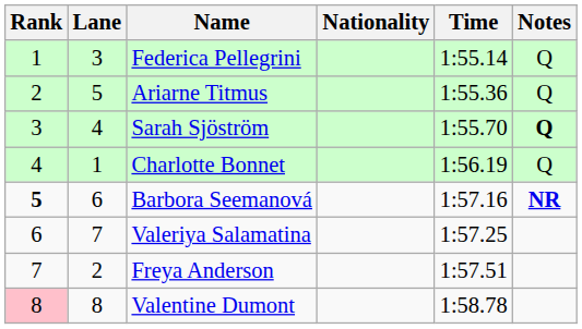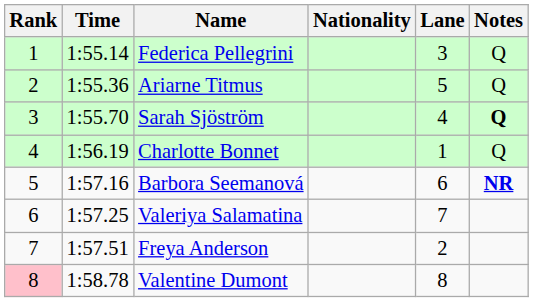 <table class="wikitable sortable" style="text-align:center">
 <tr>
 <th>Rank</th>
-<th>Lane</th>
+<th>Time</th>
 <th>Name</th>
 <th>Nationality</th>
-<th>Time</th>
+<th>Lane</th>
 <th>Notes</th>
 </tr>
 <tr bgcolor=ccffcc>
 <td>1</td>
-<td>3</td>
+<td>1:55.14</td>
 <td align=left><a href='#'>Federica Pellegrini</a></td>
 <td align=left></td>
-<td>1:55.14</td>
+<td>3</td>
 <td>Q</td>
 </tr>
 <tr bgcolor=ccffcc>
 <td>2</td>
-<td>5</td>
+<td>1:55.36</td>
 <td align=left><a href='#'>Ariarne Titmus</a></td>
 <td align=left></td>
-<td>1:55.36</td>
+<td>5</td>
 <td>Q</td>
 </tr>
 <tr bgcolor=ccffcc>
 <td>3</td>
-<td>4</td>
+<td>1:55.70</td>
 <td align=left><a href='#'>Sarah Sjöström</a></td>
 <td align=left></td>
-<td>1:55.70</td>
+<td>4</td>
 <td><strong>Q</strong></td>
 </tr>
 <tr bgcolor=ccffcc>
 <td>4</td>
-<td>1</td>
+<td>1:56.19</td>
 <td align=left><a href='#'>Charlotte Bonnet</a></td>
 <td align=left></td>
-<td>1:56.19</td>
+<td>1</td>
 <td>Q</td>
 </tr>
 <tr>
-<td><strong>5</strong></td>
-<td>6</td>
+<td>5</td>
+<td>1:57.16</td>
 <td align=left><a href='#'>Barbora Seemanová</a></td>
 <td align=left></td>
-<td>1:57.16</td>
+<td>6</td>
 <td><strong><a href='#'>NR</a></strong></td>
 </tr>
 <tr>
 <td>6</td>
-<td>7</td>
+<td>1:57.25</td>
 <td align=left><a href='#'>Valeriya Salamatina</a></td>
 <td align=left></td>
-<td>1:57.25</td>
+<td>7</td>
 <td></td>
 </tr>
 <tr>
 <td>7</td>
-<td>2</td>
+<td>1:57.51</td>
 <td align=left><a href='#'>Freya Anderson</a></td>
 <td align=left></td>
-<td>1:57.51</td>
+<td>2</td>
 <td></td>
 </tr>
 <tr>
 <td style="background: pink;">8</td>
-<td>8</td>
+<td>1:58.78</td>
 <td align=left><a href='#'>Valentine Dumont</a></td>
 <td align=left></td>
-<td>1:58.78</td>
+<td>8</td>
 <td></td>
 </tr>
 </table>
